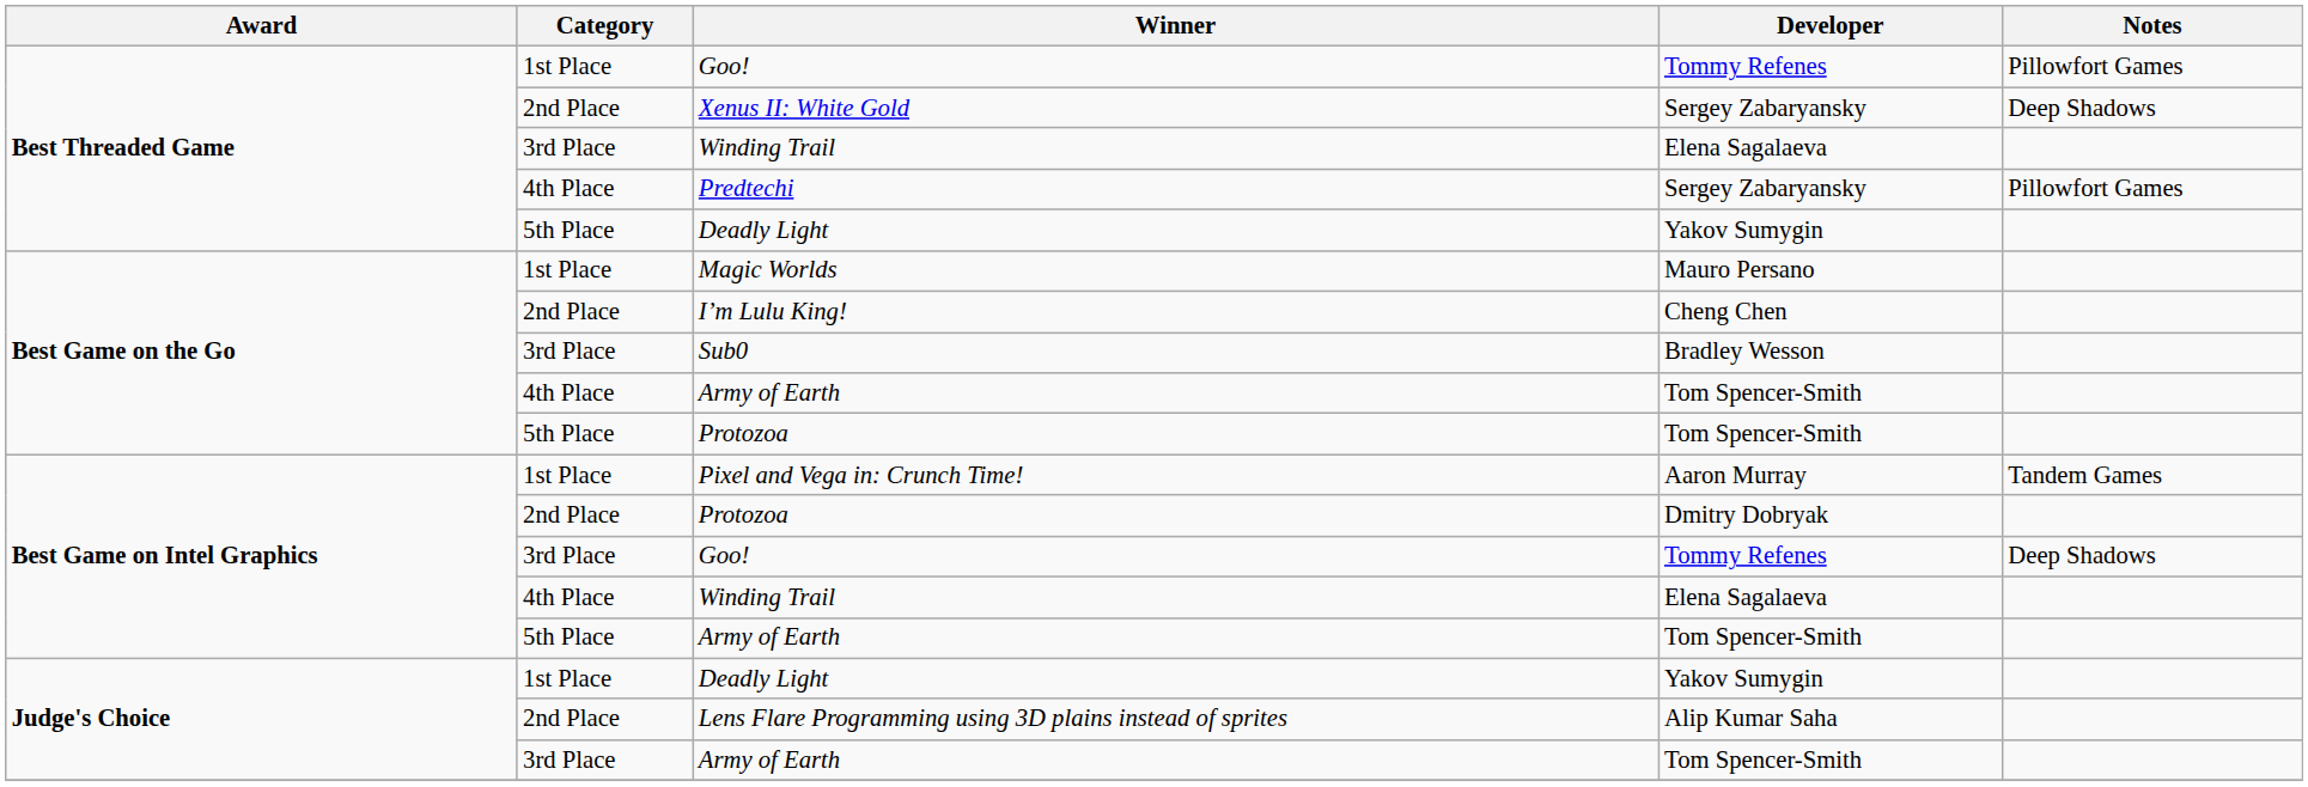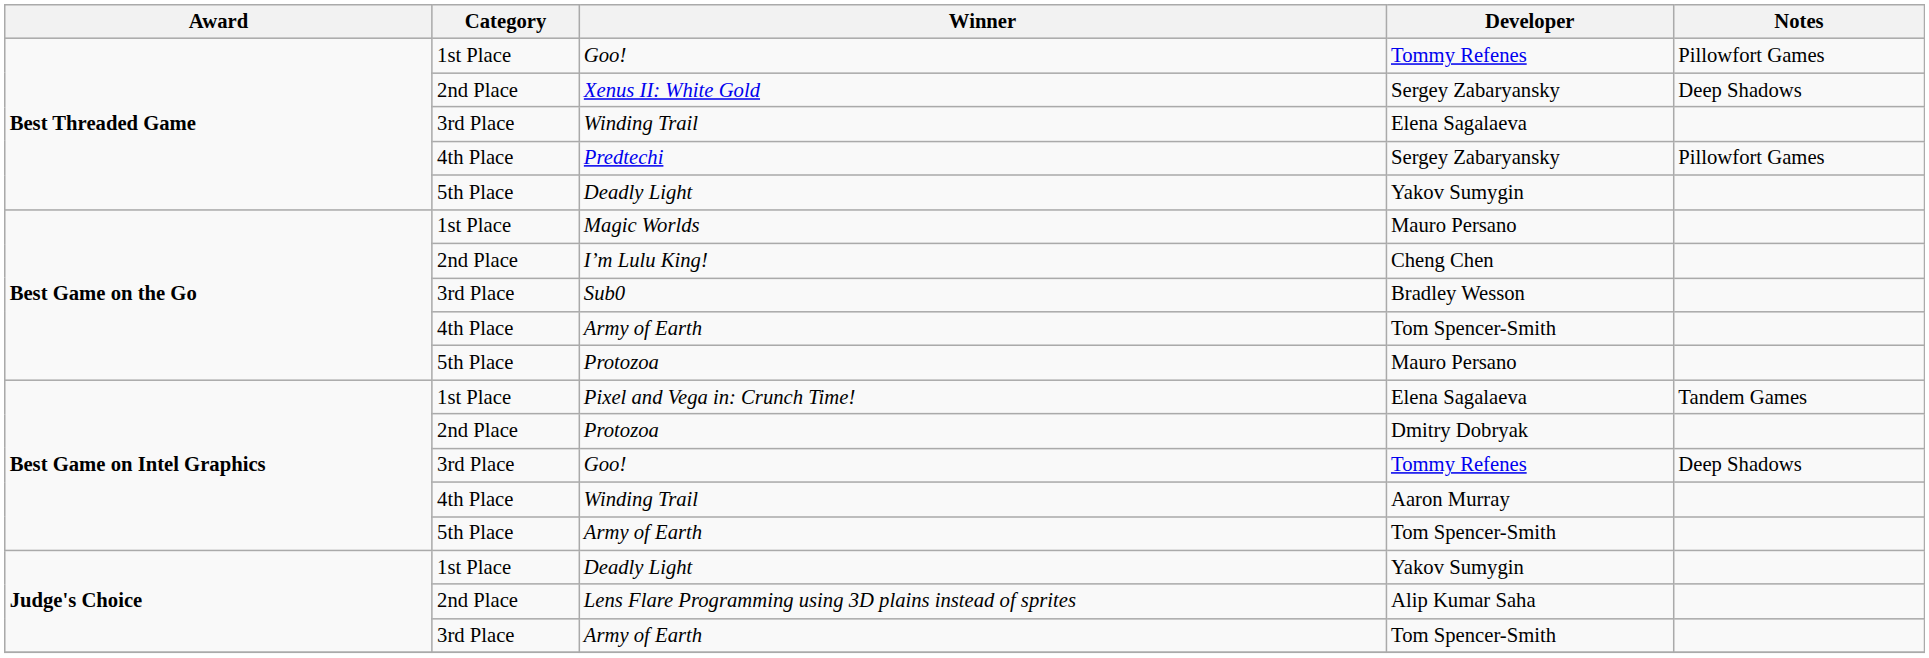 <table class="wikitable" style="font-size:85%;width:100%;">
 <tr>
 <th><strong>Award</strong></th>
 <th><strong>Category</strong></th>
 <th><strong>Winner</strong></th>
 <th><strong>Developer</strong></th>
 <th>Notes</th>
 </tr>
 <tr>
 <td rowspan="5"><strong>Best Threaded Game</strong></td>
 <td>1st Place</td>
 <td><em>Goo!</em></td>
 <td><a href='#'>Tommy Refenes</a></td>
 <td>Pillowfort Games</td>
 </tr>
 <tr>
 <td>2nd Place</td>
 <td><em><a href='#'>Xenus II: White Gold</a></em></td>
 <td>Sergey Zabaryansky</td>
 <td>Deep Shadows</td>
 </tr>
 <tr>
 <td>3rd Place</td>
 <td><em>Winding Trail</em></td>
 <td>Elena Sagalaeva</td>
 <td></td>
 </tr>
 <tr>
 <td>4th Place</td>
 <td><em><a href='#'>Predtechi</a></em></td>
 <td>Sergey Zabaryansky</td>
 <td>Pillowfort Games</td>
 </tr>
 <tr>
 <td>5th Place</td>
 <td><em>Deadly Light</em></td>
 <td>Yakov Sumygin</td>
 <td></td>
 </tr>
 <tr>
 <td rowspan="5"><strong>Best Game on the Go</strong></td>
 <td>1st Place</td>
 <td><em>Magic Worlds</em></td>
 <td>Mauro Persano</td>
 <td></td>
 </tr>
 <tr>
 <td>2nd Place</td>
 <td><em>I’m Lulu King!</em></td>
 <td>Cheng Chen</td>
 <td></td>
 </tr>
 <tr>
 <td>3rd Place</td>
 <td><em>Sub0</em></td>
 <td>Bradley Wesson</td>
 <td></td>
 </tr>
 <tr>
 <td>4th Place</td>
 <td><em>Army of Earth</em></td>
 <td>Tom Spencer-Smith</td>
 <td></td>
 </tr>
 <tr>
 <td>5th Place</td>
 <td><em>Protozoa</em></td>
-<td>Tom Spencer-Smith</td>
+<td>Mauro Persano</td>
 <td></td>
 </tr>
 <tr>
 <td rowspan="5"><strong>Best Game on Intel Graphics</strong></td>
 <td>1st Place</td>
 <td><em>Pixel and Vega in: Crunch Time!</em></td>
-<td>Aaron Murray</td>
+<td>Elena Sagalaeva</td>
 <td>Tandem Games</td>
 </tr>
 <tr>
 <td>2nd Place</td>
 <td><em>Protozoa</em></td>
 <td>Dmitry Dobryak</td>
 <td></td>
 </tr>
 <tr>
 <td>3rd Place</td>
 <td><em>Goo!</em></td>
 <td><a href='#'>Tommy Refenes</a></td>
 <td>Deep Shadows</td>
 </tr>
 <tr>
 <td>4th Place</td>
 <td><em>Winding Trail</em></td>
-<td>Elena Sagalaeva</td>
+<td>Aaron Murray</td>
 <td></td>
 </tr>
 <tr>
 <td>5th Place</td>
 <td><em>Army of Earth</em></td>
 <td>Tom Spencer-Smith</td>
 <td></td>
 </tr>
 <tr>
 <td rowspan="3"><strong>Judge's Choice</strong></td>
 <td>1st Place</td>
 <td><em>Deadly Light</em></td>
 <td>Yakov Sumygin</td>
 <td></td>
 </tr>
 <tr>
 <td>2nd Place</td>
 <td><em>Lens Flare Programming using 3D plains instead of sprites</em></td>
 <td>Alip Kumar Saha</td>
 <td></td>
 </tr>
 <tr>
 <td>3rd Place</td>
 <td><em>Army of Earth</em></td>
 <td>Tom Spencer-Smith</td>
 <td></td>
 </tr>
 <tr>
 </tr>
 </table>
